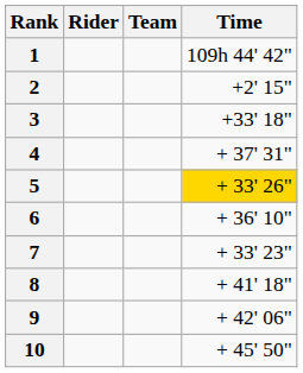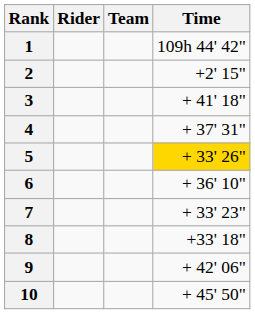 <table class="wikitable">
 <tr>
 <th scope="col">Rank</th>
 <th scope="col">Rider</th>
 <th scope="col">Team</th>
 <th scope="col">Time</th>
 </tr>
 <tr>
 <th scope="row">1</th>
 <td> </td>
 <td></td>
 <td style="text-align:right;">109h 44' 42"</td>
 </tr>
 <tr>
 <th scope="row">2</th>
 <td></td>
 <td></td>
 <td style="text-align:right;">+2' 15"</td>
 </tr>
 <tr>
 <th scope="row">3</th>
 <td></td>
 <td></td>
-<td style="text-align:right;">+33' 18"</td>
+<td style="text-align:right;">+ 41' 18"</td>
 </tr>
 <tr>
 <th scope="row">4</th>
 <td></td>
 <td></td>
 <td style="text-align:right;">+ 37' 31"</td>
 </tr>
 <tr>
 <th scope="row">5</th>
 <td></td>
 <td></td>
 <td style="background: gold; text-align:right;">+ 33' 26"</td>
 </tr>
 <tr>
 <th scope="row">6</th>
 <td></td>
 <td></td>
 <td style="text-align:right;">+ 36' 10"</td>
 </tr>
 <tr>
 <th scope="row">7</th>
 <td></td>
 <td></td>
 <td style="text-align:right;">+ 33' 23"</td>
 </tr>
 <tr>
 <th scope="row">8</th>
 <td></td>
 <td></td>
-<td style="text-align:right;">+ 41' 18"</td>
+<td style="text-align:right;">+33' 18"</td>
 </tr>
 <tr>
 <th scope="row">9</th>
 <td></td>
 <td></td>
 <td style="text-align:right;">+ 42' 06"</td>
 </tr>
 <tr>
 <th scope="row">10</th>
 <td></td>
 <td></td>
 <td style="text-align:right;">+ 45' 50"</td>
 </tr>
 </table>
